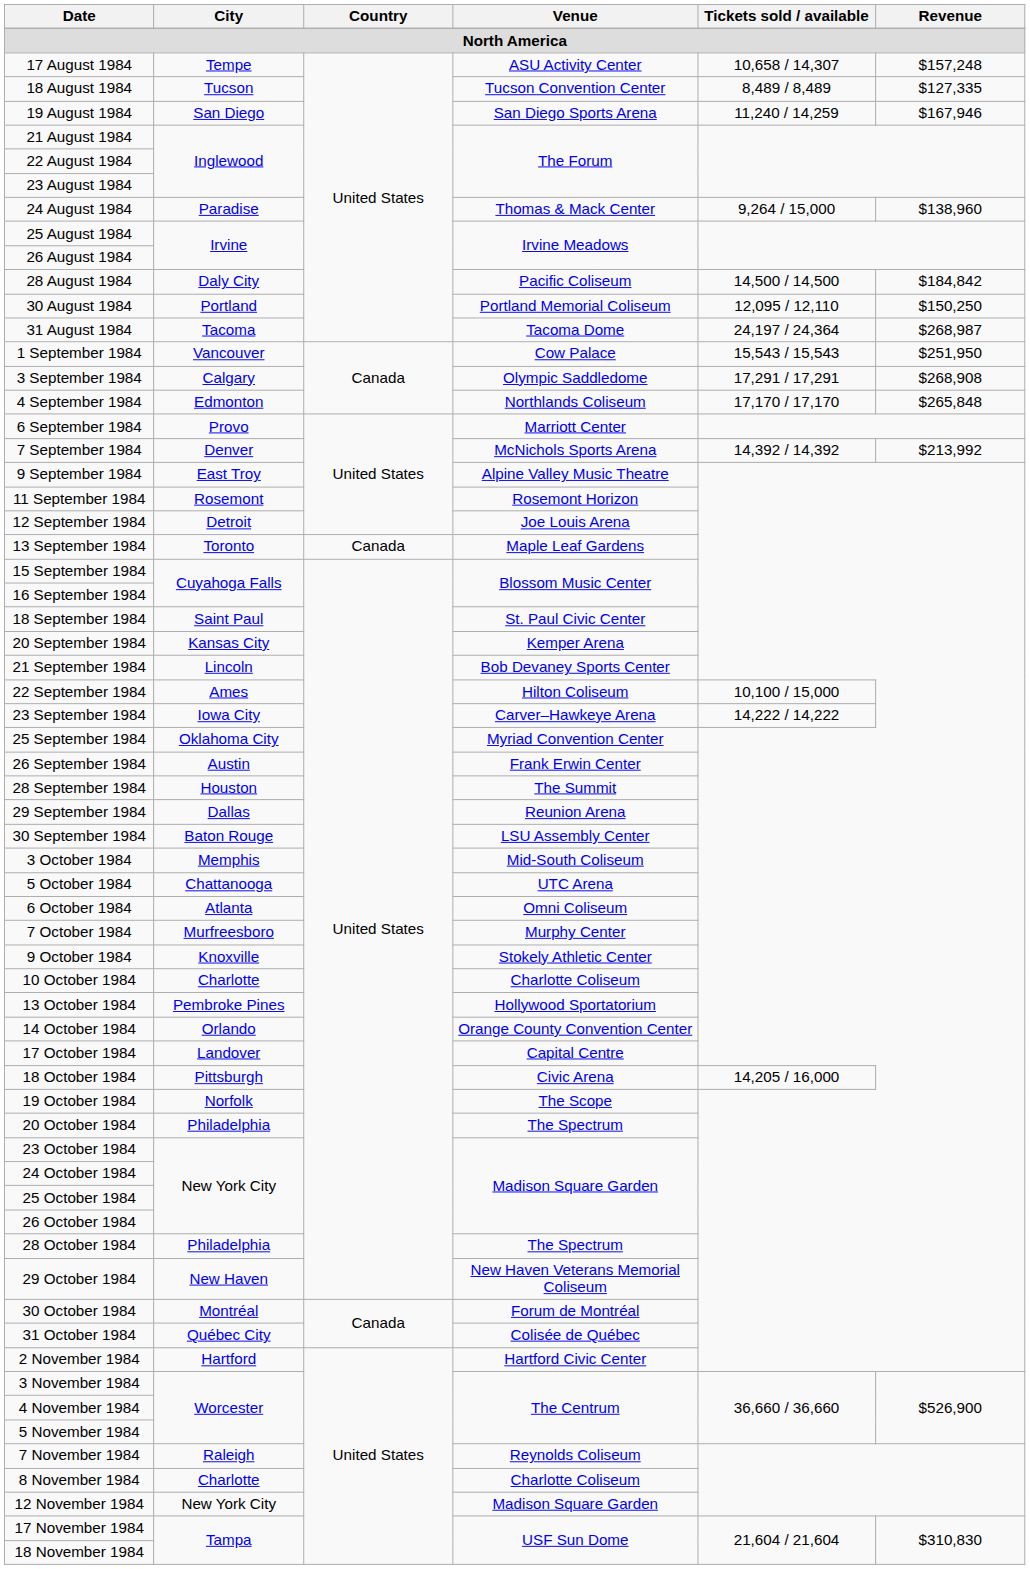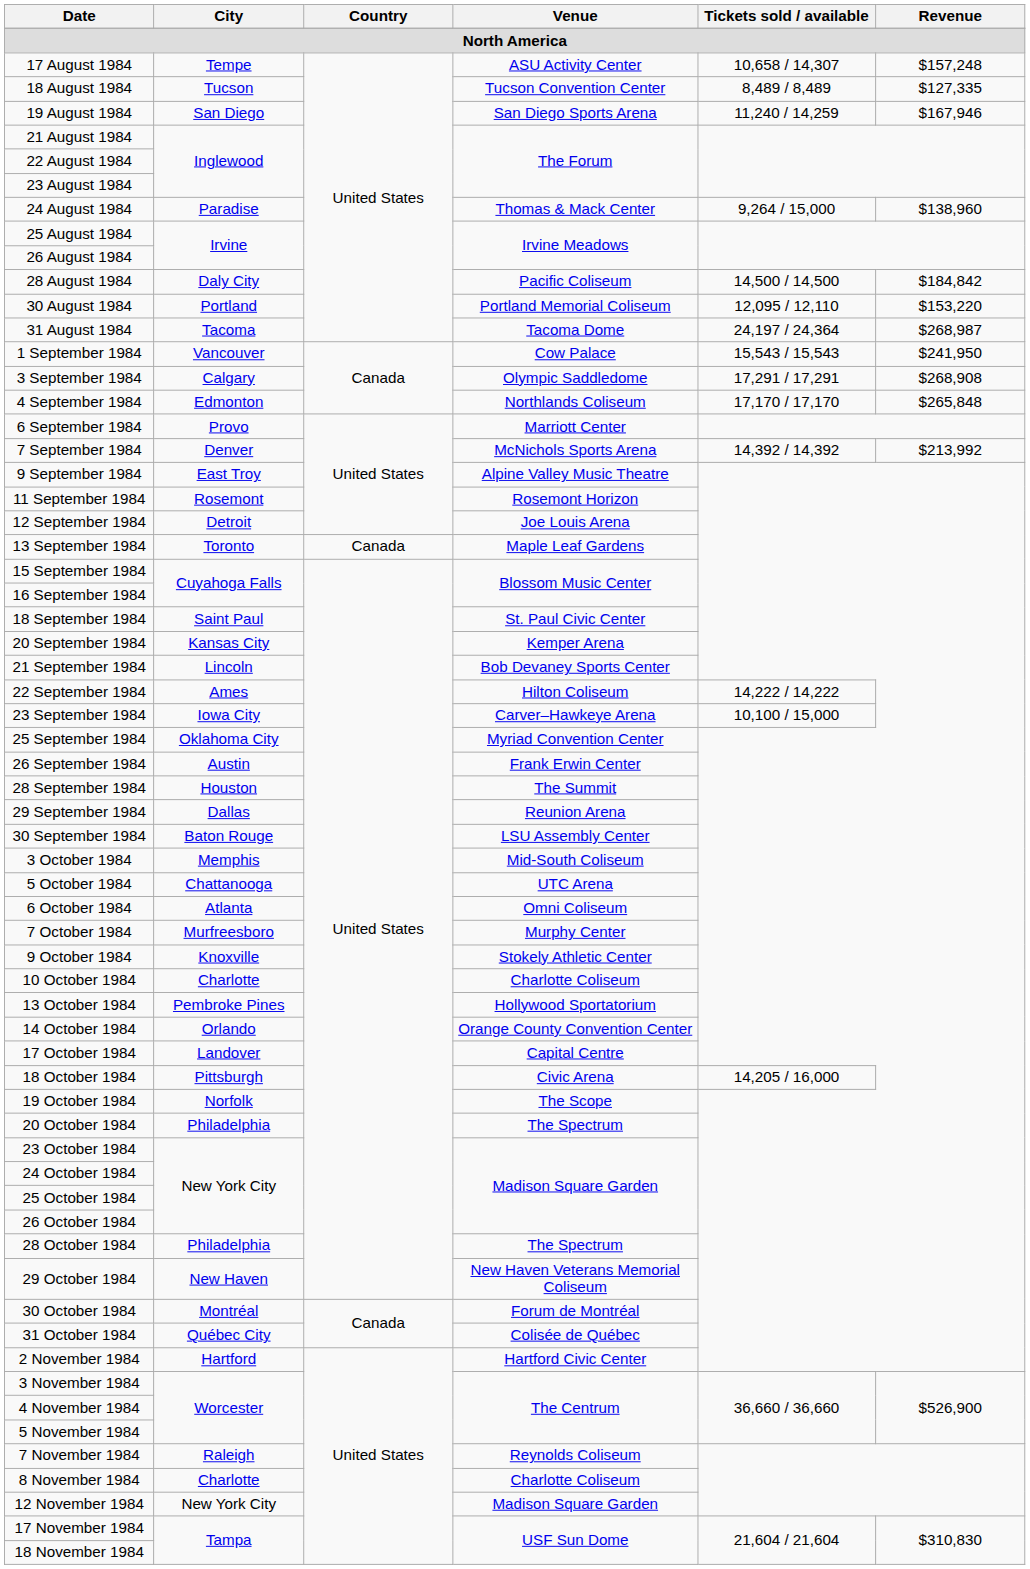 <table class="wikitable" style="text-align:center;">
 <tr>
 <th width="150">Date</th>
 <th width="150">City</th>
 <th width="150">Country</th>
 <th width="250">Venue</th>
 <th width="180">Tickets sold / available</th>
 <th width="150">Revenue</th>
 </tr>
 <tr>
 </tr>
 <tr style="background:#ddd;">
 <td colspan="6"><strong>North America</strong></td>
 </tr>
 <tr>
 <td>17 August 1984</td>
 <td><a href='#'>Tempe</a></td>
 <td rowspan="12">United States</td>
 <td><a href='#'>ASU Activity Center</a></td>
 <td>10,658 / 14,307</td>
 <td>$157,248</td>
 </tr>
 <tr>
 <td>18 August 1984</td>
 <td><a href='#'>Tucson</a></td>
 <td><a href='#'>Tucson Convention Center</a></td>
 <td>8,489 / 8,489</td>
 <td>$127,335</td>
 </tr>
 <tr>
 <td>19 August 1984</td>
 <td><a href='#'>San Diego</a></td>
 <td><a href='#'>San Diego Sports Arena</a></td>
 <td>11,240 / 14,259</td>
 <td>$167,946</td>
 </tr>
 <tr>
 <td>21 August 1984</td>
 <td rowspan="3"><a href='#'>Inglewood</a></td>
 <td rowspan="3"><a href='#'>The Forum</a></td>
 </tr>
 <tr>
 <td>22 August 1984</td>
 </tr>
 <tr>
 <td>23 August 1984</td>
 </tr>
 <tr>
 <td>24 August 1984</td>
 <td><a href='#'>Paradise</a></td>
 <td><a href='#'>Thomas & Mack Center</a></td>
 <td>9,264 / 15,000</td>
 <td>$138,960</td>
 </tr>
 <tr>
 <td>25 August 1984</td>
 <td rowspan="2"><a href='#'>Irvine</a></td>
 <td rowspan="2"><a href='#'>Irvine Meadows</a></td>
 </tr>
 <tr>
 <td>26 August 1984</td>
 </tr>
 <tr>
 <td>28 August 1984</td>
 <td><a href='#'>Daly City</a></td>
 <td><a href='#'>Pacific Coliseum</a></td>
 <td>14,500 / 14,500</td>
 <td>$184,842</td>
 </tr>
 <tr>
 <td>30 August 1984</td>
 <td><a href='#'>Portland</a></td>
 <td><a href='#'>Portland Memorial Coliseum</a></td>
 <td>12,095 / 12,110</td>
-<td>$150,250</td>
+<td>$153,220</td>
 </tr>
 <tr>
 <td>31 August 1984</td>
 <td><a href='#'>Tacoma</a></td>
 <td><a href='#'>Tacoma Dome</a></td>
 <td>24,197 / 24,364</td>
 <td>$268,987</td>
 </tr>
 <tr>
 <td>1 September 1984</td>
 <td><a href='#'>Vancouver</a></td>
 <td rowspan="3">Canada</td>
 <td><a href='#'>Cow Palace</a></td>
 <td>15,543 / 15,543</td>
-<td>$251,950</td>
+<td>$241,950</td>
 </tr>
 <tr>
 <td>3 September 1984</td>
 <td><a href='#'>Calgary</a></td>
 <td><a href='#'>Olympic Saddledome</a></td>
 <td>17,291 / 17,291</td>
 <td>$268,908</td>
 </tr>
 <tr>
 <td>4 September 1984</td>
 <td><a href='#'>Edmonton</a></td>
 <td><a href='#'>Northlands Coliseum</a></td>
 <td>17,170 / 17,170</td>
 <td>$265,848</td>
 </tr>
 <tr>
 <td>6 September 1984</td>
 <td><a href='#'>Provo</a></td>
 <td rowspan="5">United States</td>
 <td><a href='#'>Marriott Center</a></td>
 </tr>
 <tr>
 <td>7 September 1984</td>
 <td><a href='#'>Denver</a></td>
 <td><a href='#'>McNichols Sports Arena</a></td>
 <td>14,392 / 14,392</td>
 <td>$213,992</td>
 </tr>
 <tr>
 <td>9 September 1984</td>
 <td><a href='#'>East Troy</a></td>
 <td><a href='#'>Alpine Valley Music Theatre</a></td>
 </tr>
 <tr>
 <td>11 September 1984</td>
 <td><a href='#'>Rosemont</a></td>
 <td><a href='#'>Rosemont Horizon</a></td>
 </tr>
 <tr>
 <td>12 September 1984</td>
 <td><a href='#'>Detroit</a></td>
 <td><a href='#'>Joe Louis Arena</a></td>
 </tr>
 <tr>
 <td>13 September 1984</td>
 <td><a href='#'>Toronto</a></td>
 <td>Canada</td>
 <td><a href='#'>Maple Leaf Gardens</a></td>
 </tr>
 <tr>
 <td>15 September 1984</td>
 <td rowspan="2"><a href='#'>Cuyahoga Falls</a></td>
 <td rowspan="30">United States</td>
 <td rowspan="2"><a href='#'>Blossom Music Center</a></td>
 </tr>
 <tr>
 <td>16 September 1984</td>
 </tr>
 <tr>
 <td>18 September 1984</td>
 <td><a href='#'>Saint Paul</a></td>
 <td><a href='#'>St. Paul Civic Center</a></td>
 </tr>
 <tr>
 <td>20 September 1984</td>
 <td><a href='#'>Kansas City</a></td>
 <td><a href='#'>Kemper Arena</a></td>
 </tr>
 <tr>
 <td>21 September 1984</td>
 <td><a href='#'>Lincoln</a></td>
 <td><a href='#'>Bob Devaney Sports Center</a></td>
 </tr>
 <tr>
 <td>22 September 1984</td>
 <td><a href='#'>Ames</a></td>
 <td><a href='#'>Hilton Coliseum</a></td>
-<td>10,100 / 15,000</td>
+<td>14,222 / 14,222</td>
 </tr>
 <tr>
 <td>23 September 1984</td>
 <td><a href='#'>Iowa City</a></td>
 <td><a href='#'>Carver–Hawkeye Arena</a></td>
-<td>14,222 / 14,222</td>
+<td>10,100 / 15,000</td>
 </tr>
 <tr>
 <td>25 September 1984</td>
 <td><a href='#'>Oklahoma City</a></td>
 <td><a href='#'>Myriad Convention Center</a></td>
 </tr>
 <tr>
 <td>26 September 1984</td>
 <td><a href='#'>Austin</a></td>
 <td><a href='#'>Frank Erwin Center</a></td>
 </tr>
 <tr>
 <td>28 September 1984</td>
 <td><a href='#'>Houston</a></td>
 <td><a href='#'>The Summit</a></td>
 </tr>
 <tr>
 <td>29 September 1984</td>
 <td><a href='#'>Dallas</a></td>
 <td><a href='#'>Reunion Arena</a></td>
 </tr>
 <tr>
 <td>30 September 1984</td>
 <td><a href='#'>Baton Rouge</a></td>
 <td><a href='#'>LSU Assembly Center</a></td>
 </tr>
 <tr>
 <td>3 October 1984</td>
 <td><a href='#'>Memphis</a></td>
 <td><a href='#'>Mid-South Coliseum</a></td>
 </tr>
 <tr>
 <td>5 October 1984</td>
 <td><a href='#'>Chattanooga</a></td>
 <td><a href='#'>UTC Arena</a></td>
 </tr>
 <tr>
 <td>6 October 1984</td>
 <td><a href='#'>Atlanta</a></td>
 <td><a href='#'>Omni Coliseum</a></td>
 </tr>
 <tr>
 <td>7 October 1984</td>
 <td><a href='#'>Murfreesboro</a></td>
 <td><a href='#'>Murphy Center</a></td>
 </tr>
 <tr>
 <td>9 October 1984</td>
 <td><a href='#'>Knoxville</a></td>
 <td><a href='#'>Stokely Athletic Center</a></td>
 </tr>
 <tr>
 <td>10 October 1984</td>
 <td><a href='#'>Charlotte</a></td>
 <td><a href='#'>Charlotte Coliseum</a></td>
 </tr>
 <tr>
 <td>13 October 1984</td>
 <td><a href='#'>Pembroke Pines</a></td>
 <td><a href='#'>Hollywood Sportatorium</a></td>
 </tr>
 <tr>
 <td>14 October 1984</td>
 <td><a href='#'>Orlando</a></td>
 <td><a href='#'>Orange County Convention Center</a></td>
 </tr>
 <tr>
 <td>17 October 1984</td>
 <td><a href='#'>Landover</a></td>
 <td><a href='#'>Capital Centre</a></td>
 </tr>
 <tr>
 <td>18 October 1984</td>
 <td><a href='#'>Pittsburgh</a></td>
 <td><a href='#'>Civic Arena</a></td>
 <td>14,205 / 16,000</td>
 </tr>
 <tr>
 <td>19 October 1984</td>
 <td><a href='#'>Norfolk</a></td>
 <td><a href='#'>The Scope</a></td>
 </tr>
 <tr>
 <td>20 October 1984</td>
 <td><a href='#'>Philadelphia</a></td>
 <td><a href='#'>The Spectrum</a></td>
 </tr>
 <tr>
 <td>23 October 1984</td>
 <td rowspan="4">New York City</td>
 <td rowspan="4"><a href='#'>Madison Square Garden</a></td>
 </tr>
 <tr>
 <td>24 October 1984</td>
 </tr>
 <tr>
 <td>25 October 1984</td>
 </tr>
 <tr>
 <td>26 October 1984</td>
 </tr>
 <tr>
 <td>28 October 1984</td>
 <td><a href='#'>Philadelphia</a></td>
 <td><a href='#'>The Spectrum</a></td>
 </tr>
 <tr>
 <td>29 October 1984</td>
 <td><a href='#'>New Haven</a></td>
 <td><a href='#'>New Haven Veterans Memorial Coliseum</a></td>
 </tr>
 <tr>
 <td>30 October 1984</td>
 <td><a href='#'>Montréal</a></td>
 <td rowspan="2">Canada</td>
 <td><a href='#'>Forum de Montréal</a></td>
 </tr>
 <tr>
 <td>31 October 1984</td>
 <td><a href='#'>Québec City</a></td>
 <td><a href='#'>Colisée de Québec</a></td>
 </tr>
 <tr>
 <td>2 November 1984</td>
 <td><a href='#'>Hartford</a></td>
 <td rowspan="9">United States</td>
 <td><a href='#'>Hartford Civic Center</a></td>
 </tr>
 <tr>
 <td>3 November 1984</td>
 <td rowspan="3"><a href='#'>Worcester</a></td>
 <td rowspan="3"><a href='#'>The Centrum</a></td>
 <td rowspan="3">36,660 / 36,660</td>
 <td rowspan="3">$526,900</td>
 </tr>
 <tr>
 <td>4 November 1984</td>
 </tr>
 <tr>
 <td>5 November 1984</td>
 </tr>
 <tr>
 <td>7 November 1984</td>
 <td><a href='#'>Raleigh</a></td>
 <td><a href='#'>Reynolds Coliseum</a></td>
 </tr>
 <tr>
 <td>8 November 1984</td>
 <td><a href='#'>Charlotte</a></td>
 <td><a href='#'>Charlotte Coliseum</a></td>
 </tr>
 <tr>
 <td>12 November 1984</td>
 <td>New York City</td>
 <td><a href='#'>Madison Square Garden</a></td>
 </tr>
 <tr>
 <td>17 November 1984</td>
 <td rowspan="2"><a href='#'>Tampa</a></td>
 <td rowspan="2"><a href='#'>USF Sun Dome</a></td>
 <td rowspan="2">21,604 / 21,604</td>
 <td rowspan="2">$310,830</td>
 </tr>
 <tr>
 <td>18 November 1984</td>
 </tr>
 </table>
